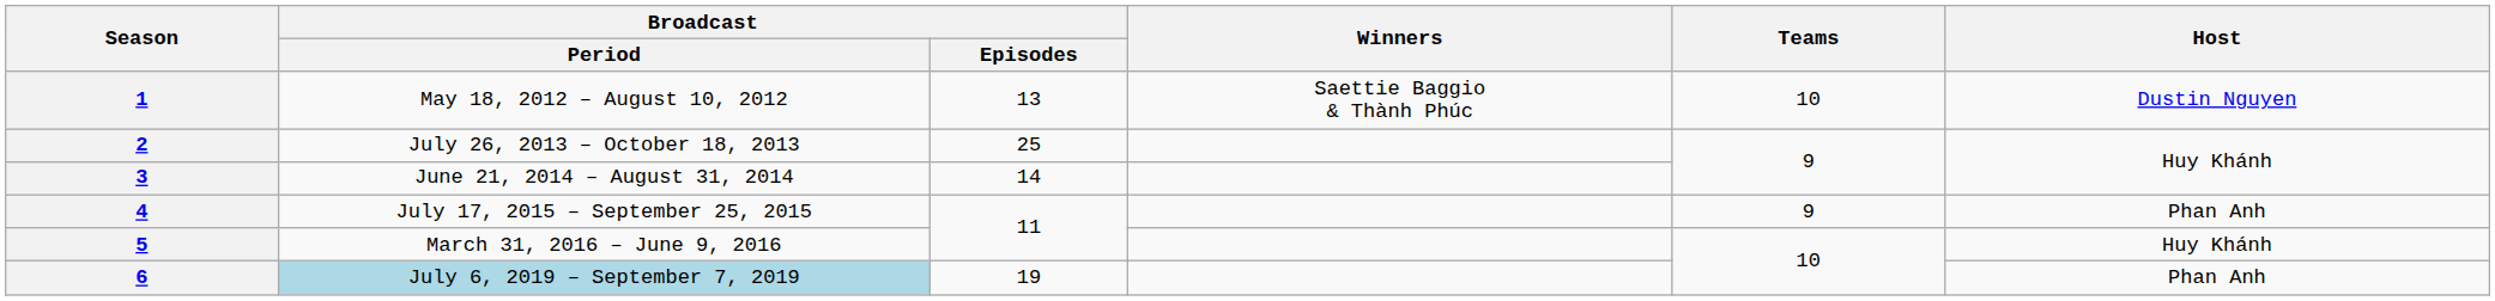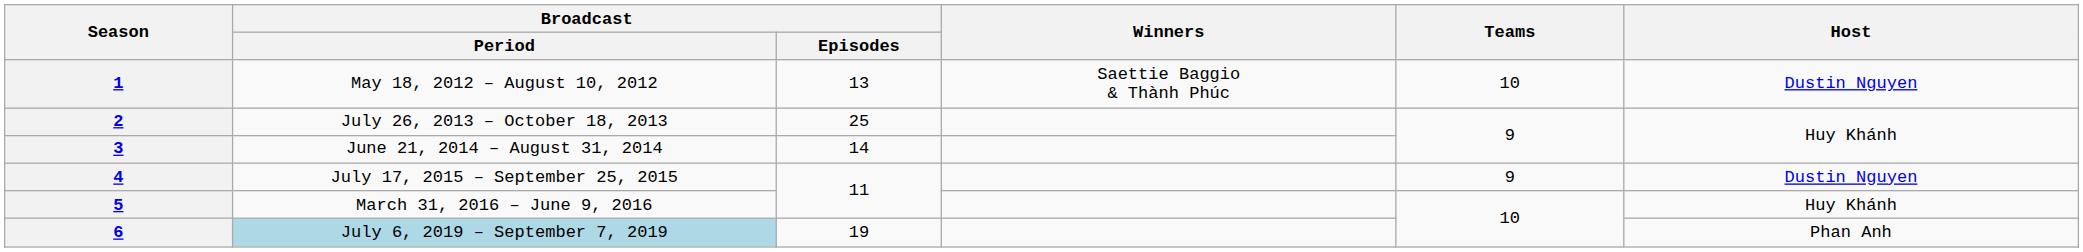 <table class="wikitable" style="text-align:center"  width="100%">
 <tr>
 <th width="05%" rowspan="2">Season</th>
 <th width="15%" colspan="2">Broadcast</th>
 <th width="10%" rowspan="2">Winners</th>
 <th width="05%" rowspan="2">Teams</th>
 <th width="10%" rowspan="2">Host</th>
 </tr>
 <tr>
 <th>Period</th>
 <th>Episodes</th>
 </tr>
 <tr>
 <th><a href='#'>1</a></th>
 <td>May 18, 2012 – August 10, 2012</td>
 <td align=center>13</td>
 <td>Saettie Baggio <br>& Thành Phúc</td>
 <td align=center>10</td>
 <td align=center><a href='#'>Dustin Nguyen</a></td>
 </tr>
 <tr>
 <th><a href='#'>2</a></th>
 <td>July 26, 2013 – October 18, 2013</td>
 <td align=center>25</td>
 <td></td>
 <td rowspan=2 align=center>9</td>
 <td rowspan=2 align=center>Huy Khánh</td>
 </tr>
 <tr>
 <th><a href='#'>3</a></th>
 <td>June 21, 2014 – August 31, 2014</td>
 <td align="center">14</td>
 <td></td>
 </tr>
 <tr>
 <th><a href='#'>4</a></th>
 <td>July 17, 2015 – September 25, 2015</td>
 <td rowspan=2 align=center>11</td>
 <td></td>
 <td align=center>9</td>
-<td>Phan Anh</td>
+<td align=center><a href='#'>Dustin Nguyen</a></td>
 </tr>
 <tr>
 <th><a href='#'>5</a></th>
 <td>March 31, 2016 – June 9, 2016</td>
 <td></td>
 <td rowspan=2 align=center>10</td>
 <td align=center>Huy Khánh</td>
 </tr>
 <tr>
 <th><a href='#'>6</a></th>
 <td style="background: lightblue;">July 6, 2019 – September 7, 2019</td>
 <td align="center">19</td>
 <td></td>
 <td>Phan Anh</td>
 </tr>
 </table>
